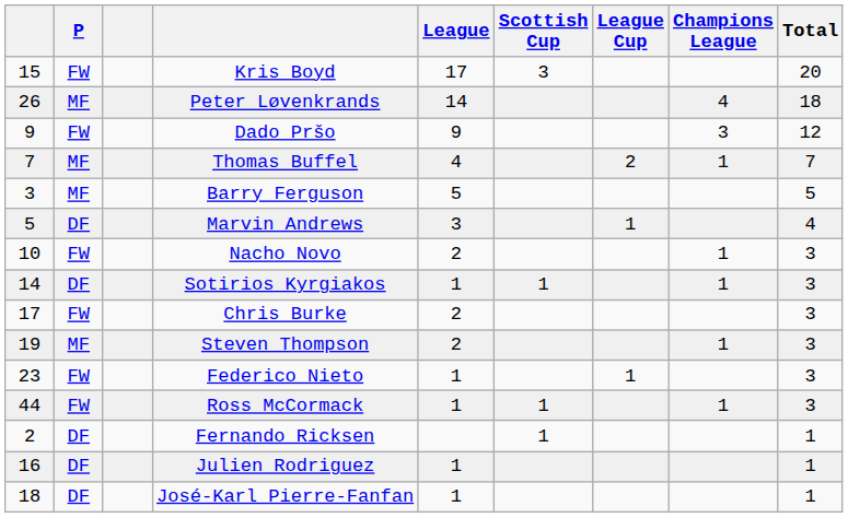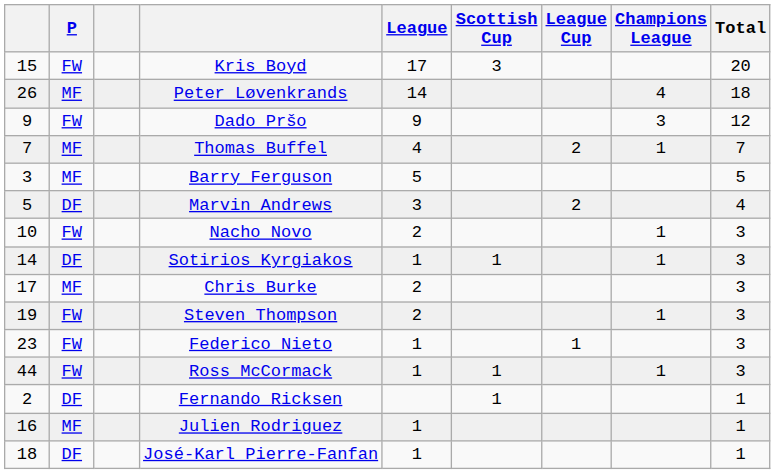 <table class="wikitable sortable" style="text-align: center;">
 <tr>
 <th width=28><br></th>
 <th width=28><a href='#'>P</a><br></th>
 <th width=28><br></th>
 <th><br></th>
 <th><a href='#'>League</a><br></th>
 <th><a href='#'>Scottish<br>Cup</a><br></th>
 <th><a href='#'>League<br>Cup</a><br></th>
 <th><a href='#'>Champions<br>League</a><br></th>
 <th>Total</th>
 </tr>
 <tr>
 <td>15</td>
 <td><a href='#'>FW</a></td>
 <td></td>
 <td><a href='#'>Kris Boyd</a></td>
 <td>17</td>
 <td>3</td>
 <td></td>
 <td></td>
 <td>20</td>
 </tr>
 <tr bgcolor = "#F0F0F0">
 <td>26</td>
 <td><a href='#'>MF</a></td>
 <td></td>
 <td><a href='#'>Peter Løvenkrands</a></td>
 <td>14</td>
 <td></td>
 <td></td>
 <td>4</td>
 <td>18</td>
 </tr>
 <tr>
 <td>9</td>
 <td><a href='#'>FW</a></td>
 <td></td>
 <td><a href='#'>Dado Pršo</a></td>
 <td>9</td>
 <td></td>
 <td></td>
 <td>3</td>
 <td>12</td>
 </tr>
 <tr bgcolor = "#F0F0F0">
 <td>7</td>
 <td><a href='#'>MF</a></td>
 <td></td>
 <td><a href='#'>Thomas Buffel</a></td>
 <td>4</td>
 <td></td>
 <td>2</td>
 <td>1</td>
 <td>7</td>
 </tr>
 <tr>
 <td>3</td>
 <td><a href='#'>MF</a></td>
 <td></td>
 <td><a href='#'>Barry Ferguson</a></td>
 <td>5</td>
 <td></td>
 <td></td>
 <td></td>
 <td>5</td>
 </tr>
 <tr bgcolor = "#F0F0F0">
 <td>5</td>
 <td><a href='#'>DF</a></td>
 <td></td>
 <td><a href='#'>Marvin Andrews</a></td>
 <td>3</td>
 <td></td>
-<td>1</td>
+<td>2</td>
 <td></td>
 <td>4</td>
 </tr>
 <tr>
 <td>10</td>
 <td><a href='#'>FW</a></td>
 <td></td>
 <td><a href='#'>Nacho Novo</a></td>
 <td>2</td>
 <td></td>
 <td></td>
 <td>1</td>
 <td>3</td>
 </tr>
 <tr bgcolor = "#F0F0F0">
 <td>14</td>
 <td><a href='#'>DF</a></td>
 <td></td>
 <td><a href='#'>Sotirios Kyrgiakos</a></td>
 <td>1</td>
 <td>1</td>
 <td></td>
 <td>1</td>
 <td>3</td>
 </tr>
 <tr>
 <td>17</td>
-<td><a href='#'>FW</a></td>
+<td><a href='#'>MF</a></td>
 <td></td>
 <td><a href='#'>Chris Burke</a></td>
 <td>2</td>
 <td></td>
 <td></td>
 <td></td>
 <td>3</td>
 </tr>
 <tr bgcolor = "#F0F0F0">
 <td>19</td>
-<td><a href='#'>MF</a></td>
+<td><a href='#'>FW</a></td>
 <td></td>
 <td><a href='#'>Steven Thompson</a></td>
 <td>2</td>
 <td></td>
 <td></td>
 <td>1</td>
 <td>3</td>
 </tr>
 <tr>
 <td>23</td>
 <td><a href='#'>FW</a></td>
 <td></td>
 <td><a href='#'>Federico Nieto</a></td>
 <td>1</td>
 <td></td>
 <td>1</td>
 <td></td>
 <td>3</td>
 </tr>
 <tr bgcolor = "#F0F0F0">
 <td>44</td>
 <td><a href='#'>FW</a></td>
 <td></td>
 <td><a href='#'>Ross McCormack</a></td>
 <td>1</td>
 <td>1</td>
 <td></td>
 <td>1</td>
 <td>3</td>
 </tr>
 <tr>
 <td>2</td>
 <td><a href='#'>DF</a></td>
 <td></td>
 <td><a href='#'>Fernando Ricksen</a></td>
 <td></td>
 <td>1</td>
 <td></td>
 <td></td>
 <td>1</td>
 </tr>
 <tr bgcolor = "#F0F0F0">
 <td>16</td>
-<td><a href='#'>DF</a></td>
+<td><a href='#'>MF</a></td>
 <td></td>
 <td><a href='#'>Julien Rodriguez</a></td>
 <td>1</td>
 <td></td>
 <td></td>
 <td></td>
 <td>1</td>
 </tr>
 <tr>
 <td>18</td>
 <td><a href='#'>DF</a></td>
 <td></td>
 <td><a href='#'>José-Karl Pierre-Fanfan</a></td>
 <td>1</td>
 <td></td>
 <td></td>
 <td></td>
 <td>1</td>
 </tr>
 </table>
